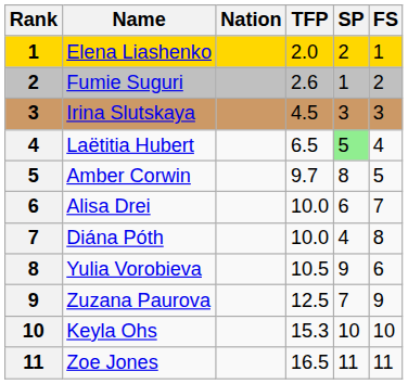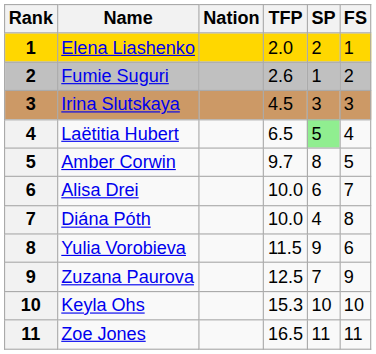 <table class="wikitable">
 <tr>
 <th>Rank</th>
 <th>Name</th>
 <th>Nation</th>
 <th>TFP</th>
 <th>SP</th>
 <th>FS</th>
 </tr>
 <tr bgcolor="gold">
 <td align="center"><strong>1</strong></td>
 <td><a href='#'>Elena Liashenko</a></td>
 <td></td>
 <td>2.0</td>
 <td>2</td>
 <td>1</td>
 </tr>
 <tr bgcolor="silver">
 <td align="center"><strong>2</strong></td>
 <td><a href='#'>Fumie Suguri</a></td>
 <td></td>
 <td>2.6</td>
 <td>1</td>
 <td>2</td>
 </tr>
 <tr bgcolor="cc9966">
 <td align="center"><strong>3</strong></td>
 <td><a href='#'>Irina Slutskaya</a></td>
 <td></td>
 <td>4.5</td>
 <td>3</td>
 <td>3</td>
 </tr>
 <tr>
 <th>4</th>
 <td><a href='#'>Laëtitia Hubert</a></td>
 <td></td>
 <td>6.5</td>
 <td style="background: lightgreen;">5</td>
 <td>4</td>
 </tr>
 <tr>
 <th>5</th>
 <td><a href='#'>Amber Corwin</a></td>
 <td></td>
 <td>9.7</td>
 <td>8</td>
 <td>5</td>
 </tr>
 <tr>
 <th>6</th>
 <td><a href='#'>Alisa Drei</a></td>
 <td></td>
 <td>10.0</td>
 <td>6</td>
 <td>7</td>
 </tr>
 <tr>
 <th>7</th>
 <td><a href='#'>Diána Póth</a></td>
 <td></td>
 <td>10.0</td>
 <td>4</td>
 <td>8</td>
 </tr>
 <tr>
 <th>8</th>
 <td><a href='#'>Yulia Vorobieva</a></td>
 <td></td>
-<td>10.5</td>
+<td>11.5</td>
 <td>9</td>
 <td>6</td>
 </tr>
 <tr>
 <th>9</th>
 <td><a href='#'>Zuzana Paurova</a></td>
 <td></td>
 <td>12.5</td>
 <td>7</td>
 <td>9</td>
 </tr>
 <tr>
 <th>10</th>
 <td><a href='#'>Keyla Ohs</a></td>
 <td></td>
 <td>15.3</td>
 <td>10</td>
 <td>10</td>
 </tr>
 <tr>
 <th>11</th>
 <td><a href='#'>Zoe Jones</a></td>
 <td></td>
 <td>16.5</td>
 <td>11</td>
 <td>11</td>
 </tr>
 </table>
